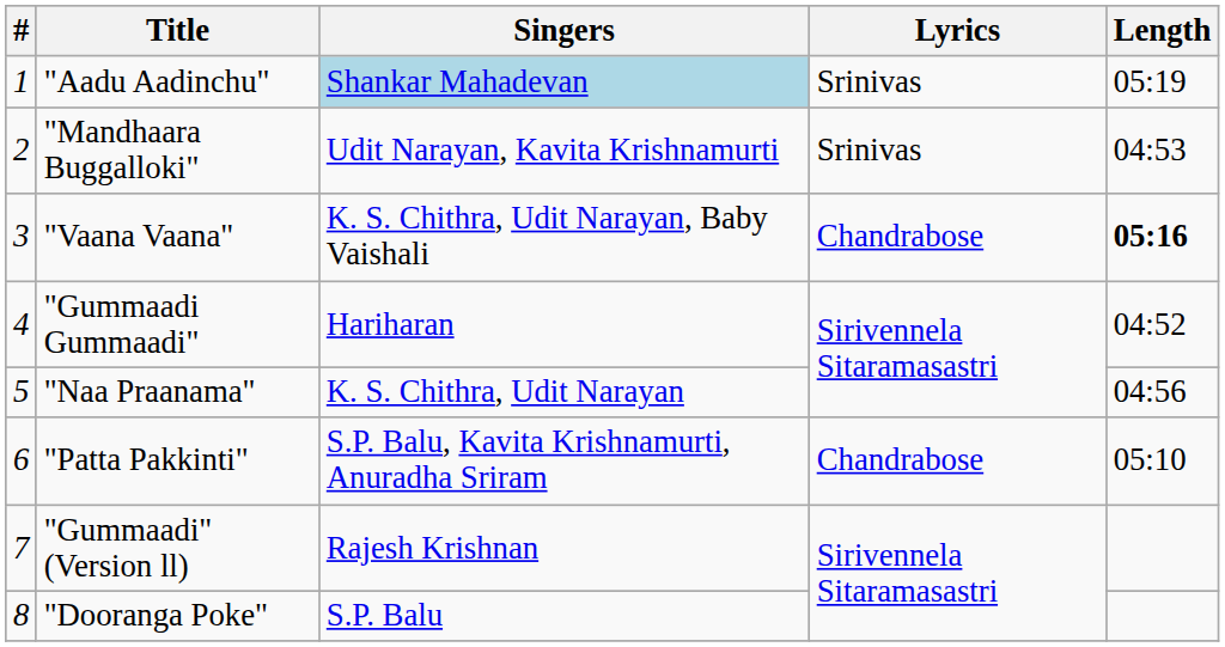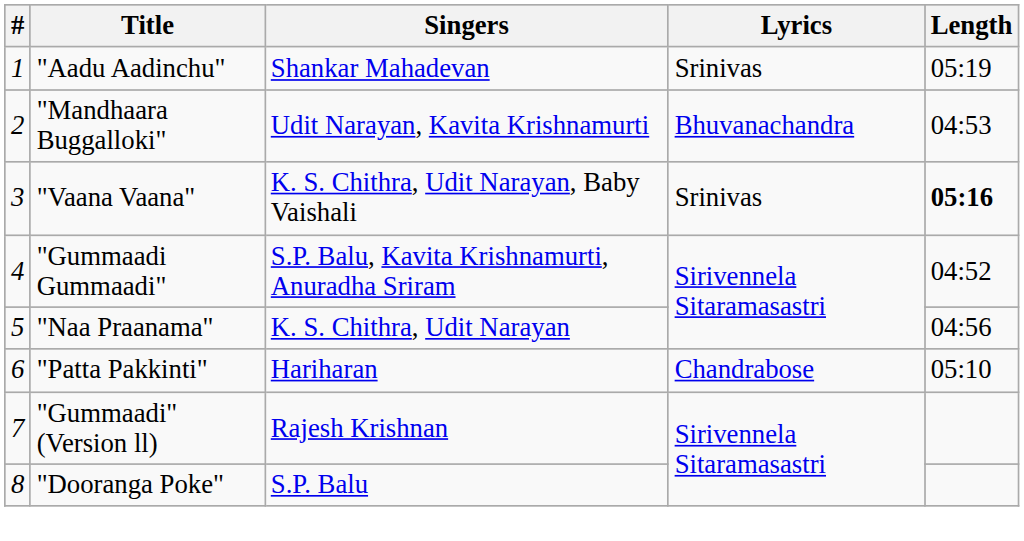 <table class="wikitable">
 <tr>
 <th>#</th>
 <th>Title</th>
 <th>Singers</th>
 <th>Lyrics</th>
 <th>Length</th>
 </tr>
 <tr>
 <td><em>1</em></td>
 <td>"Aadu Aadinchu"</td>
-<td style="background: lightblue;"><a href='#'>Shankar Mahadevan</a></td>
+<td><a href='#'>Shankar Mahadevan</a></td>
 <td>Srinivas</td>
 <td>05:19</td>
 </tr>
 <tr>
 <td><em>2</em></td>
 <td>"Mandhaara Buggalloki"</td>
 <td><a href='#'>Udit Narayan</a>, <a href='#'>Kavita Krishnamurti</a></td>
-<td>Srinivas</td>
+<td><a href='#'>Bhuvanachandra</a></td>
 <td>04:53</td>
 </tr>
 <tr>
 <td><em>3</em></td>
 <td>"Vaana Vaana"</td>
 <td><a href='#'>K. S. Chithra</a>, <a href='#'>Udit Narayan</a>, Baby Vaishali</td>
-<td><a href='#'>Chandrabose</a></td>
+<td>Srinivas</td>
 <td><strong>05:16</strong></td>
 </tr>
 <tr>
 <td><em>4</em></td>
 <td>"Gummaadi Gummaadi"</td>
-<td><a href='#'>Hariharan</a></td>
+<td><a href='#'>S.P. Balu</a>, <a href='#'>Kavita Krishnamurti</a>, <a href='#'>Anuradha Sriram</a></td>
 <td rowspan="2"><a href='#'>Sirivennela Sitaramasastri</a></td>
 <td>04:52</td>
 </tr>
 <tr>
 <td><em>5</em></td>
 <td>"Naa Praanama"</td>
 <td><a href='#'>K. S. Chithra</a>, <a href='#'>Udit Narayan</a></td>
 <td>04:56</td>
 </tr>
 <tr>
 <td><em>6</em></td>
 <td>"Patta Pakkinti"</td>
-<td><a href='#'>S.P. Balu</a>, <a href='#'>Kavita Krishnamurti</a>, <a href='#'>Anuradha Sriram</a></td>
+<td><a href='#'>Hariharan</a></td>
 <td><a href='#'>Chandrabose</a></td>
 <td>05:10</td>
 </tr>
 <tr>
 <td><em>7</em></td>
 <td>"Gummaadi"(Version ll)</td>
 <td><a href='#'>Rajesh Krishnan</a></td>
 <td rowspan="2"><a href='#'>Sirivennela Sitaramasastri</a></td>
 <td></td>
 </tr>
 <tr>
 <td><em>8</em></td>
 <td>"Dooranga Poke"</td>
 <td><a href='#'>S.P. Balu</a></td>
 <td></td>
 </tr>
 </table>
